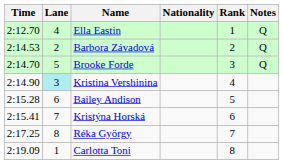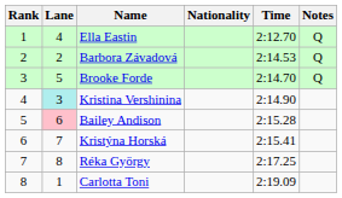 <table class="wikitable sortable" style="text-align:center">
 <tr>
-<th>Time</th>
+<th>Rank</th>
 <th>Lane</th>
 <th>Name</th>
 <th>Nationality</th>
-<th>Rank</th>
+<th>Time</th>
 <th>Notes</th>
 </tr>
 <tr bgcolor=ccffcc>
-<td>2:12.70</td>
+<td>1</td>
 <td>4</td>
 <td align="left"><a href='#'>Ella Eastin</a></td>
 <td align="left"></td>
-<td>1</td>
+<td>2:12.70</td>
 <td>Q</td>
 </tr>
 <tr bgcolor=ccffcc>
-<td>2:14.53</td>
+<td>2</td>
 <td>2</td>
 <td align="left"><a href='#'>Barbora Závadová</a></td>
 <td align="left"></td>
-<td>2</td>
+<td>2:14.53</td>
 <td>Q</td>
 </tr>
 <tr bgcolor=ccffcc>
-<td>2:14.70</td>
+<td>3</td>
 <td>5</td>
 <td align="left"><a href='#'>Brooke Forde</a></td>
 <td align="left"></td>
-<td>3</td>
+<td>2:14.70</td>
 <td>Q</td>
 </tr>
 <tr>
-<td>2:14.90</td>
+<td>4</td>
 <td style="background: paleturquoise;">3</td>
 <td align="left"><a href='#'>Kristina Vershinina</a></td>
 <td align="left"></td>
-<td>4</td>
+<td>2:14.90</td>
 <td></td>
 </tr>
 <tr>
-<td>2:15.28</td>
-<td>6</td>
+<td>5</td>
+<td style="background: pink;">6</td>
 <td align="left"><a href='#'>Bailey Andison</a></td>
 <td align="left"></td>
-<td>5</td>
+<td>2:15.28</td>
 <td></td>
 </tr>
 <tr>
-<td>2:15.41</td>
+<td>6</td>
 <td>7</td>
 <td align="left"><a href='#'>Kristýna Horská</a></td>
 <td align="left"></td>
-<td>6</td>
+<td>2:15.41</td>
 <td></td>
 </tr>
 <tr>
-<td>2:17.25</td>
+<td>7</td>
 <td>8</td>
 <td align="left"><a href='#'>Réka György</a></td>
 <td align="left"></td>
-<td>7</td>
+<td>2:17.25</td>
 <td></td>
 </tr>
 <tr>
-<td>2:19.09</td>
+<td>8</td>
 <td>1</td>
 <td align="left"><a href='#'>Carlotta Toni</a></td>
 <td align="left"></td>
-<td>8</td>
+<td>2:19.09</td>
 <td></td>
 </tr>
 </table>
